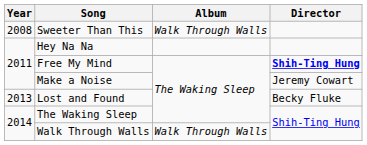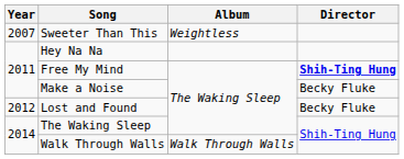 <table class="wikitable">
 <tr>
 <th>Year</th>
 <th>Song</th>
 <th>Album</th>
 <th>Director</th>
 </tr>
 <tr>
-<td>2008</td>
+<td>2007</td>
 <td>Sweeter Than This</td>
-<td><em>Walk Through Walls</em></td>
+<td><em>Weightless</em></td>
 <td></td>
 </tr>
 <tr>
 <td rowspan="3">2011</td>
 <td>Hey Na Na</td>
 <td></td>
 <td></td>
 </tr>
 <tr>
 <td>Free My Mind</td>
 <td rowspan="4"><em>The Waking Sleep</em></td>
 <td><strong><a href='#'>Shih-Ting Hung</a></strong></td>
 </tr>
 <tr>
 <td>Make a Noise</td>
-<td>Jeremy Cowart</td>
+<td>Becky Fluke</td>
 </tr>
 <tr>
-<td>2013</td>
+<td>2012</td>
 <td>Lost and Found</td>
 <td>Becky Fluke</td>
 </tr>
 <tr>
 <td rowspan="2">2014</td>
 <td>The Waking Sleep</td>
 <td style="text-align:center;"  rowspan="2"><a href='#'>Shih-Ting Hung</a></td>
 </tr>
 <tr>
 <td>Walk Through Walls</td>
 <td><em>Walk Through Walls</em></td>
 </tr>
 </table>
